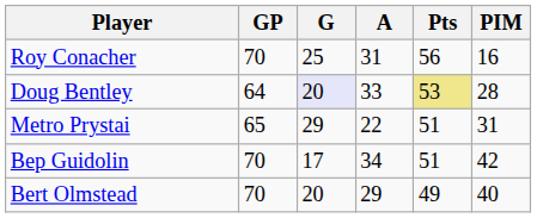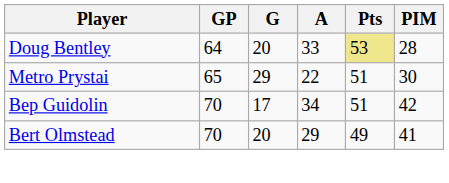 <table class="wikitable">
 <tr>
 <th bgcolor="#DDDDFF" width="40%">Player</th>
 <th bgcolor="#DDDDFF" width="10%">GP</th>
 <th bgcolor="#DDDDFF" width="10%">G</th>
 <th bgcolor="#DDDDFF" width="10%">A</th>
 <th bgcolor="#DDDDFF" width="10%">Pts</th>
 <th bgcolor="#DDDDFF" width="10%">PIM</th>
 </tr>
 <tr>
-<td><a href='#'>Roy Conacher</a></td>
-<td>70</td>
-<td>25</td>
-<td>31</td>
-<td>56</td>
-<td>16</td>
-</tr>
-<tr>
 <td><a href='#'>Doug Bentley</a></td>
 <td>64</td>
-<td style="background: lavender;">20</td>
+<td>20</td>
 <td>33</td>
 <td style="background: khaki;">53</td>
 <td>28</td>
 </tr>
 <tr>
 <td><a href='#'>Metro Prystai</a></td>
 <td>65</td>
 <td>29</td>
 <td>22</td>
 <td>51</td>
-<td>31</td>
+<td>30</td>
 </tr>
 <tr>
 <td><a href='#'>Bep Guidolin</a></td>
 <td>70</td>
 <td>17</td>
 <td>34</td>
 <td>51</td>
 <td>42</td>
 </tr>
 <tr>
 <td><a href='#'>Bert Olmstead</a></td>
 <td>70</td>
 <td>20</td>
 <td>29</td>
 <td>49</td>
-<td>40</td>
+<td>41</td>
 </tr>
 </table>
